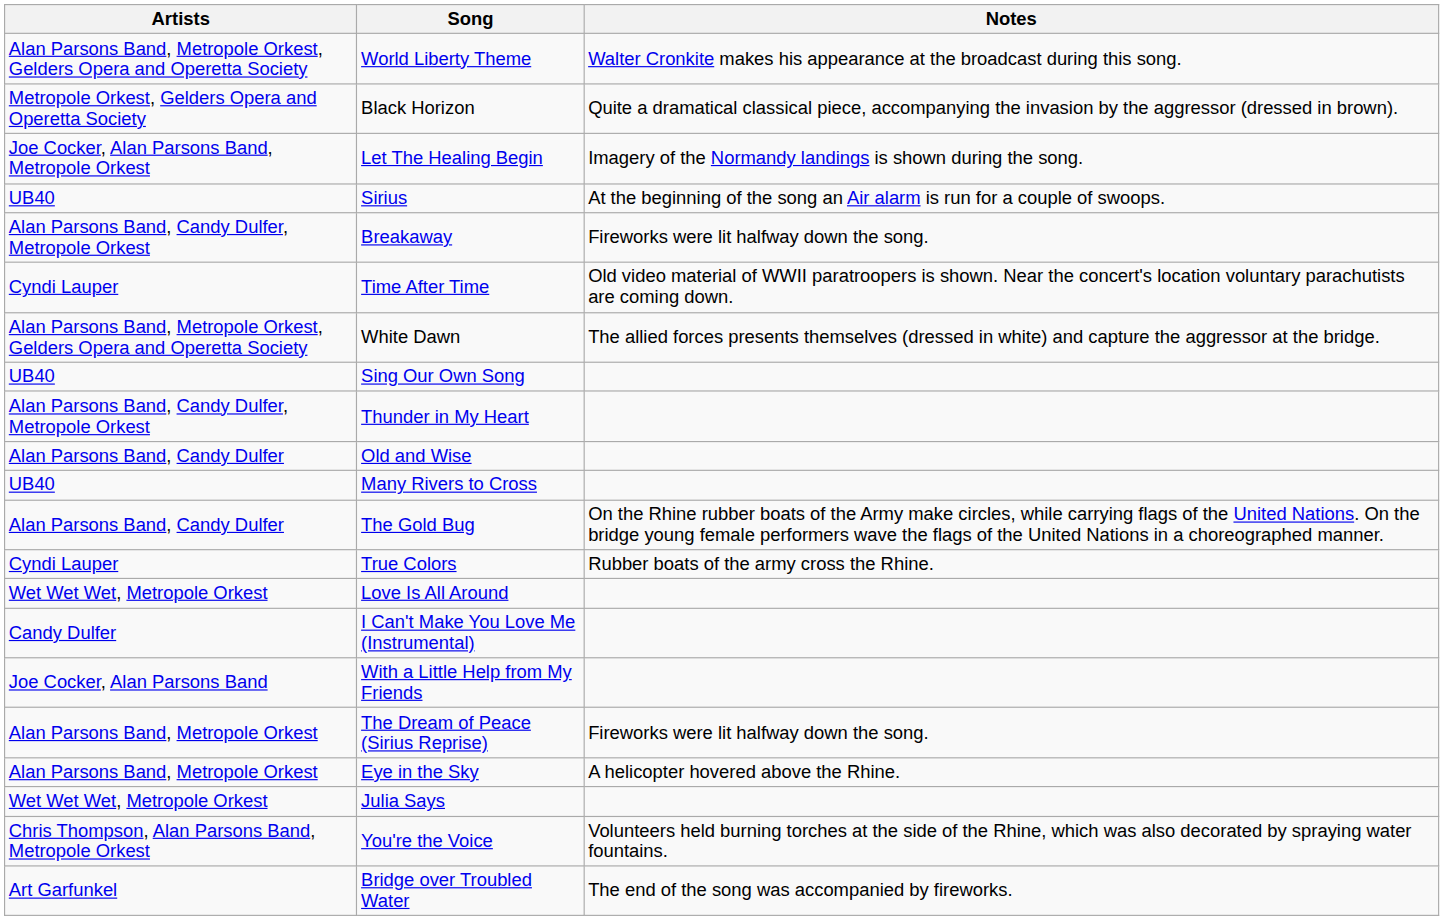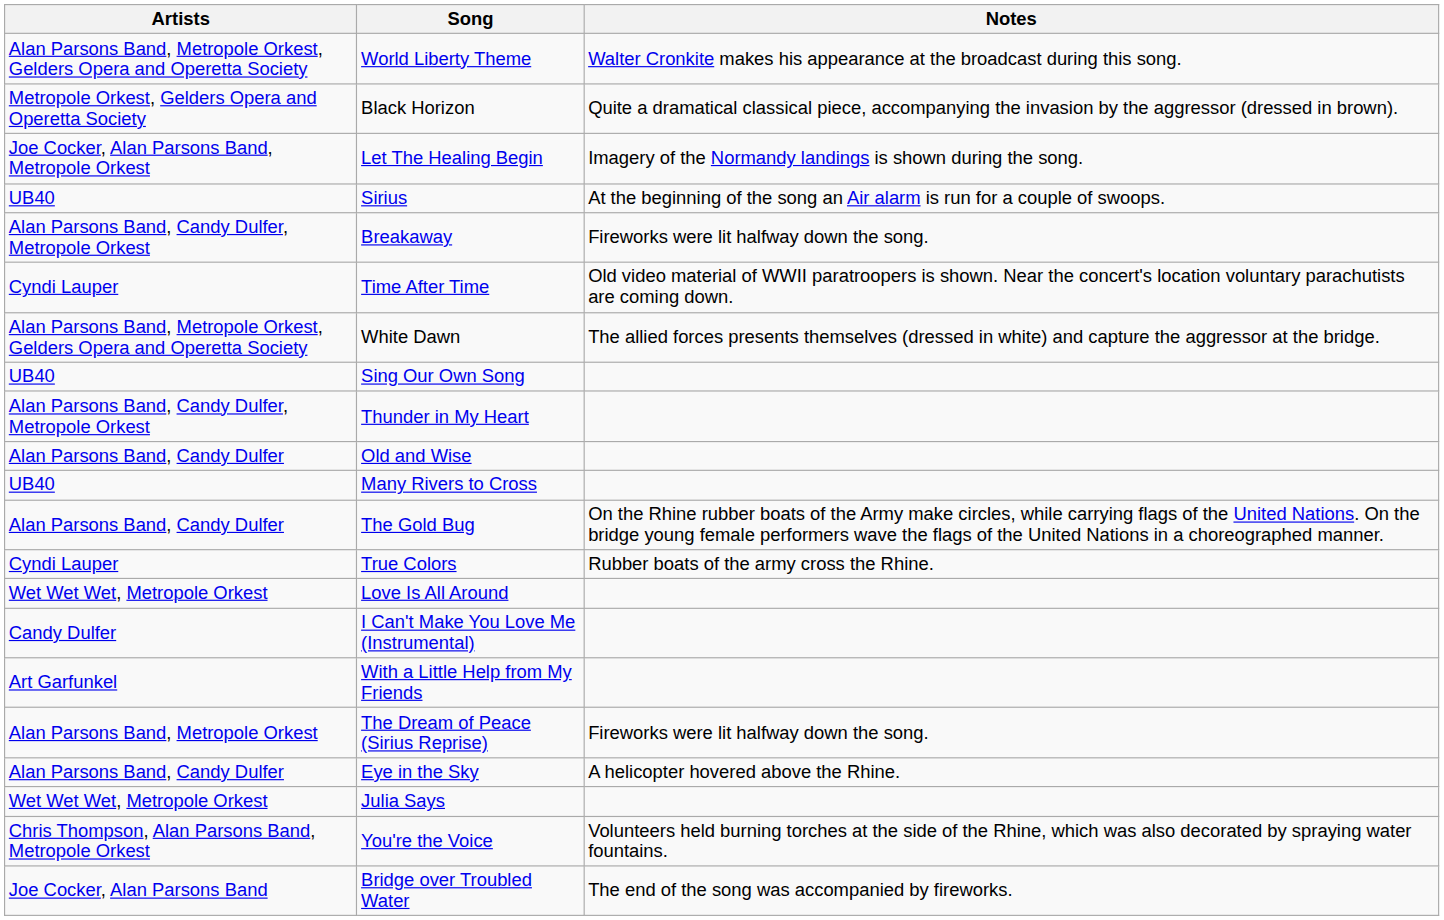 <table class="wikitable">
 <tr>
 <th>Artists</th>
 <th>Song</th>
 <th>Notes</th>
 </tr>
 <tr>
 <td><a href='#'>Alan Parsons Band</a>, <a href='#'>Metropole Orkest</a>, <a href='#'>Gelders Opera and Operetta Society</a></td>
 <td><a href='#'>World Liberty Theme</a></td>
 <td><a href='#'>Walter Cronkite</a> makes his appearance at the broadcast during this song.</td>
 </tr>
 <tr>
 <td><a href='#'>Metropole Orkest</a>, <a href='#'>Gelders Opera and Operetta Society</a></td>
 <td>Black Horizon</td>
 <td>Quite a dramatical classical piece, accompanying the invasion by the aggressor (dressed in brown).</td>
 </tr>
 <tr>
 <td><a href='#'>Joe Cocker</a>, <a href='#'>Alan Parsons Band</a>, <a href='#'>Metropole Orkest</a></td>
 <td><a href='#'>Let The Healing Begin</a></td>
 <td>Imagery of the <a href='#'>Normandy landings</a> is shown during the song.</td>
 </tr>
 <tr>
 <td><a href='#'>UB40</a></td>
 <td><a href='#'>Sirius</a></td>
 <td>At the beginning of the song an <a href='#'>Air alarm</a> is run for a couple of swoops.</td>
 </tr>
 <tr>
 <td><a href='#'>Alan Parsons Band</a>, <a href='#'>Candy Dulfer</a>, <a href='#'>Metropole Orkest</a></td>
 <td><a href='#'>Breakaway</a></td>
 <td>Fireworks were lit halfway down the song.</td>
 </tr>
 <tr>
 <td><a href='#'>Cyndi Lauper</a></td>
 <td><a href='#'>Time After Time</a></td>
 <td>Old video material of WWII paratroopers is shown. Near the concert's location voluntary parachutists are coming down.</td>
 </tr>
 <tr>
 <td><a href='#'>Alan Parsons Band</a>, <a href='#'>Metropole Orkest</a>, <a href='#'>Gelders Opera and Operetta Society</a></td>
 <td>White Dawn</td>
 <td>The allied forces presents themselves (dressed in white) and capture the aggressor at the bridge.</td>
 </tr>
 <tr>
 <td><a href='#'>UB40</a></td>
 <td><a href='#'>Sing Our Own Song</a></td>
 <td></td>
 </tr>
 <tr>
 <td><a href='#'>Alan Parsons Band</a>, <a href='#'>Candy Dulfer</a>, <a href='#'>Metropole Orkest</a></td>
 <td><a href='#'>Thunder in My Heart</a></td>
 <td></td>
 </tr>
 <tr>
 <td><a href='#'>Alan Parsons Band</a>, <a href='#'>Candy Dulfer</a></td>
 <td><a href='#'>Old and Wise</a></td>
 <td></td>
 </tr>
 <tr>
 <td><a href='#'>UB40</a></td>
 <td><a href='#'>Many Rivers to Cross</a></td>
 <td></td>
 </tr>
 <tr>
 <td><a href='#'>Alan Parsons Band</a>, <a href='#'>Candy Dulfer</a></td>
 <td><a href='#'>The Gold Bug</a></td>
 <td>On the Rhine rubber boats of the Army  make circles, while carrying flags of the <a href='#'>United Nations</a>. On the bridge young female performers wave the flags of the United Nations in a choreographed manner.</td>
 </tr>
 <tr>
 <td><a href='#'>Cyndi Lauper</a></td>
 <td><a href='#'>True Colors</a></td>
 <td>Rubber boats of the army cross the Rhine.</td>
 </tr>
 <tr>
 <td><a href='#'>Wet Wet Wet</a>, <a href='#'>Metropole Orkest</a></td>
 <td><a href='#'>Love Is All Around</a></td>
 <td></td>
 </tr>
 <tr>
 <td><a href='#'>Candy Dulfer</a></td>
 <td><a href='#'>I Can't Make You Love Me (Instrumental)</a></td>
 <td></td>
 </tr>
 <tr>
-<td><a href='#'>Joe Cocker</a>, <a href='#'>Alan Parsons Band</a></td>
+<td><a href='#'>Art Garfunkel</a></td>
 <td><a href='#'>With a Little Help from My Friends</a></td>
 <td></td>
 </tr>
 <tr>
 <td><a href='#'>Alan Parsons Band</a>, <a href='#'>Metropole Orkest</a></td>
 <td><a href='#'>The Dream of Peace (Sirius Reprise)</a></td>
 <td>Fireworks were lit halfway down the song.</td>
 </tr>
 <tr>
-<td><a href='#'>Alan Parsons Band</a>, <a href='#'>Metropole Orkest</a></td>
+<td><a href='#'>Alan Parsons Band</a>, <a href='#'>Candy Dulfer</a></td>
 <td><a href='#'>Eye in the Sky</a></td>
 <td>A helicopter hovered above the Rhine.</td>
 </tr>
 <tr>
 <td><a href='#'>Wet Wet Wet</a>, <a href='#'>Metropole Orkest</a></td>
 <td><a href='#'>Julia Says</a></td>
 <td></td>
 </tr>
 <tr>
 <td><a href='#'>Chris Thompson</a>, <a href='#'>Alan Parsons Band</a>, <a href='#'>Metropole Orkest</a></td>
 <td><a href='#'>You're the Voice</a></td>
 <td>Volunteers held burning torches at the side of the Rhine, which was also decorated by spraying water fountains.</td>
 </tr>
 <tr>
-<td><a href='#'>Art Garfunkel</a></td>
+<td><a href='#'>Joe Cocker</a>, <a href='#'>Alan Parsons Band</a></td>
 <td><a href='#'>Bridge over Troubled Water</a></td>
 <td>The end of the song was accompanied by fireworks.</td>
 </tr>
 </table>
